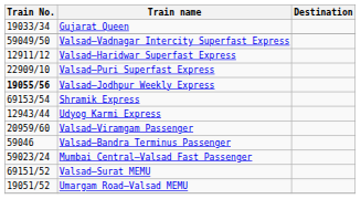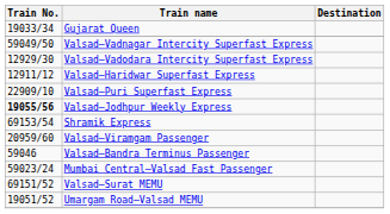 <table class="wikitable sortable plainrowheaders">
 <tr>
 <th scope="col">Train No.</th>
 <th scope="col">Train name</th>
 <th scope="col">Destination</th>
 </tr>
 <tr>
 <td>19033/34</td>
 <td><a href='#'>Gujarat Queen</a></td>
 <td></td>
 </tr>
 <tr>
 </tr>
 <tr>
 <td>59049/50</td>
 <td><a href='#'>Valsad–Vadnagar Intercity Superfast Express</a></td>
+<td></td>
+</tr>
+<tr>
+<td>12929/30</td>
+<td><a href='#'>Valsad–Vadodara Intercity Superfast Express</a></td>
 <td></td>
 </tr>
 <tr>
 <td>12911/12</td>
 <td><a href='#'>Valsad–Haridwar Superfast Express</a></td>
 <td></td>
 </tr>
 <tr>
 <td>22909/10</td>
 <td><a href='#'>Valsad–Puri Superfast Express</a></td>
 <td></td>
 </tr>
 <tr>
 <td><strong>19055/56</strong></td>
 <td><a href='#'>Valsad–Jodhpur Weekly Express</a></td>
 <td></td>
 </tr>
 <tr>
 <td>69153/54</td>
 <td><a href='#'>Shramik Express</a></td>
-<td></td>
-</tr>
-<tr>
-<td>12943/44</td>
-<td><a href='#'>Udyog Karmi Express</a></td>
 <td></td>
 </tr>
 <tr>
 <td>20959/60</td>
 <td><a href='#'>Valsad–Viramgam Passenger</a></td>
 <td></td>
 </tr>
 <tr>
 <td>59046</td>
 <td><a href='#'>Valsad–Bandra Terminus Passenger</a></td>
 <td></td>
 </tr>
 <tr>
 <td>59023/24</td>
 <td><a href='#'>Mumbai Central–Valsad Fast Passenger</a></td>
 <td></td>
 </tr>
 <tr>
 <td>69151/52</td>
 <td><a href='#'>Valsad–Surat MEMU</a></td>
 <td></td>
 </tr>
 <tr>
 <td>19051/52</td>
 <td><a href='#'>Umargam Road–Valsad MEMU</a></td>
 <td></td>
 </tr>
 <tr>
 </tr>
 </table>
